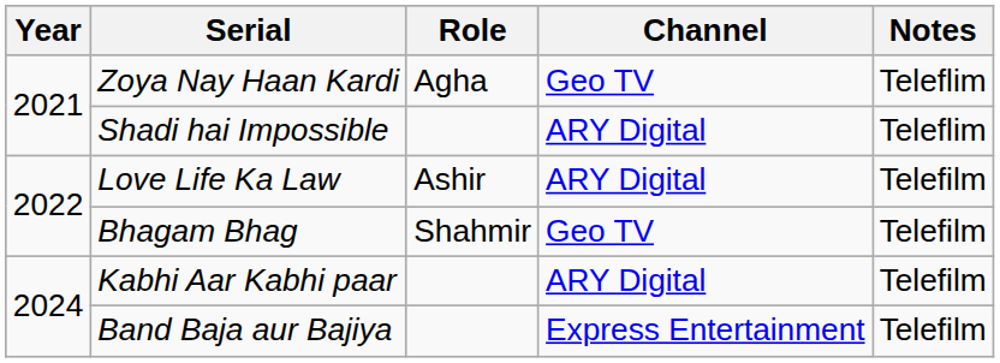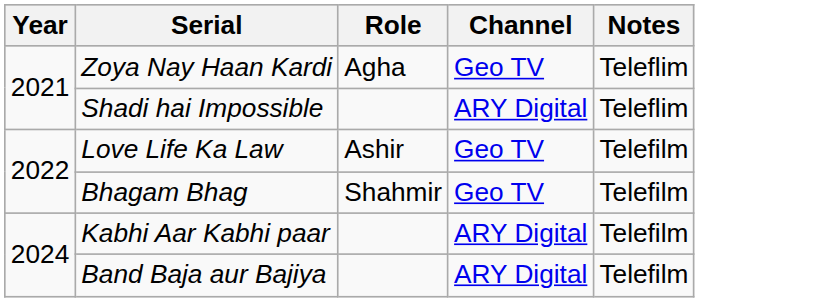 <table class="wikitable">
 <tr>
 <th>Year</th>
 <th>Serial</th>
 <th>Role</th>
 <th>Channel</th>
 <th>Notes</th>
 </tr>
 <tr>
 <td Rowspan= 2>2021</td>
 <td><em>Zoya Nay Haan Kardi</em></td>
 <td>Agha</td>
 <td><a href='#'>Geo TV</a></td>
 <td>Teleflim</td>
 </tr>
 <tr>
 <td><em>Shadi hai Impossible</em></td>
 <td></td>
 <td><a href='#'>ARY Digital</a></td>
 <td>Teleflim</td>
 </tr>
 <tr>
 <td rowspan=2>2022</td>
 <td><em>Love Life Ka Law</em></td>
 <td>Ashir</td>
-<td><a href='#'>ARY Digital</a></td>
+<td><a href='#'>Geo TV</a></td>
 <td>Telefilm</td>
 </tr>
 <tr>
 <td><em>Bhagam Bhag</em></td>
 <td>Shahmir</td>
 <td><a href='#'>Geo TV</a></td>
 <td>Telefilm</td>
 </tr>
 <tr>
 <td rowspan=2>2024</td>
 <td><em>Kabhi Aar Kabhi paar</em></td>
 <td></td>
 <td><a href='#'>ARY Digital</a></td>
 <td>Telefilm</td>
 </tr>
 <tr>
 <td><em>Band Baja aur Bajiya</em></td>
 <td></td>
-<td><a href='#'>Express Entertainment</a></td>
+<td><a href='#'>ARY Digital</a></td>
 <td>Telefilm</td>
 </tr>
 </table>
